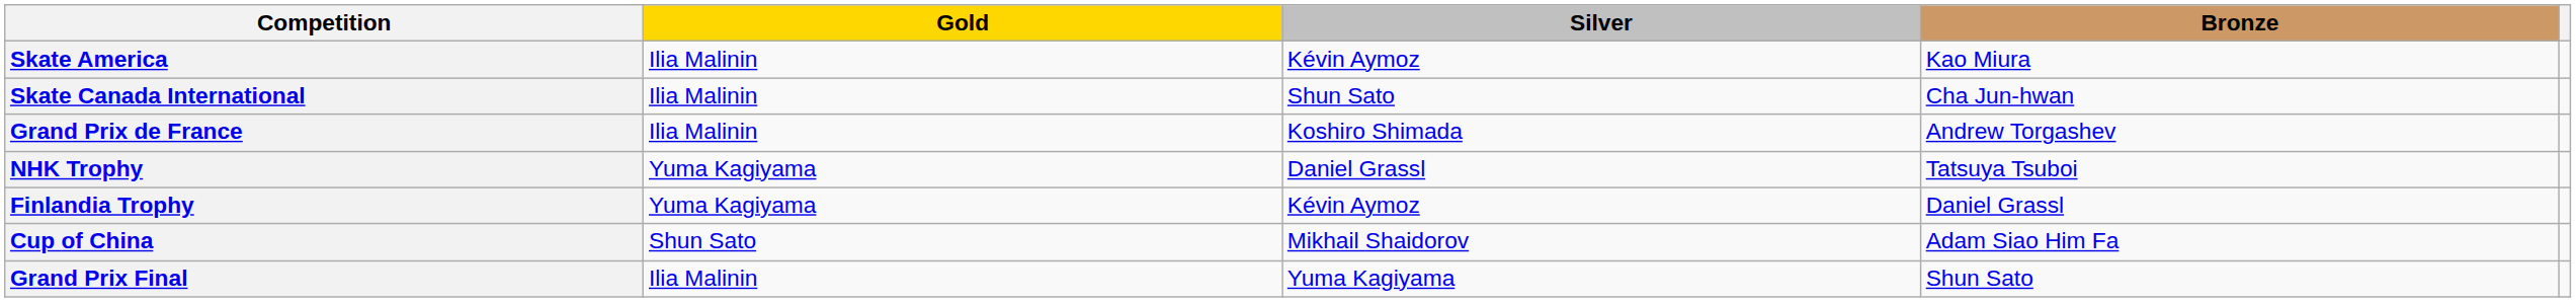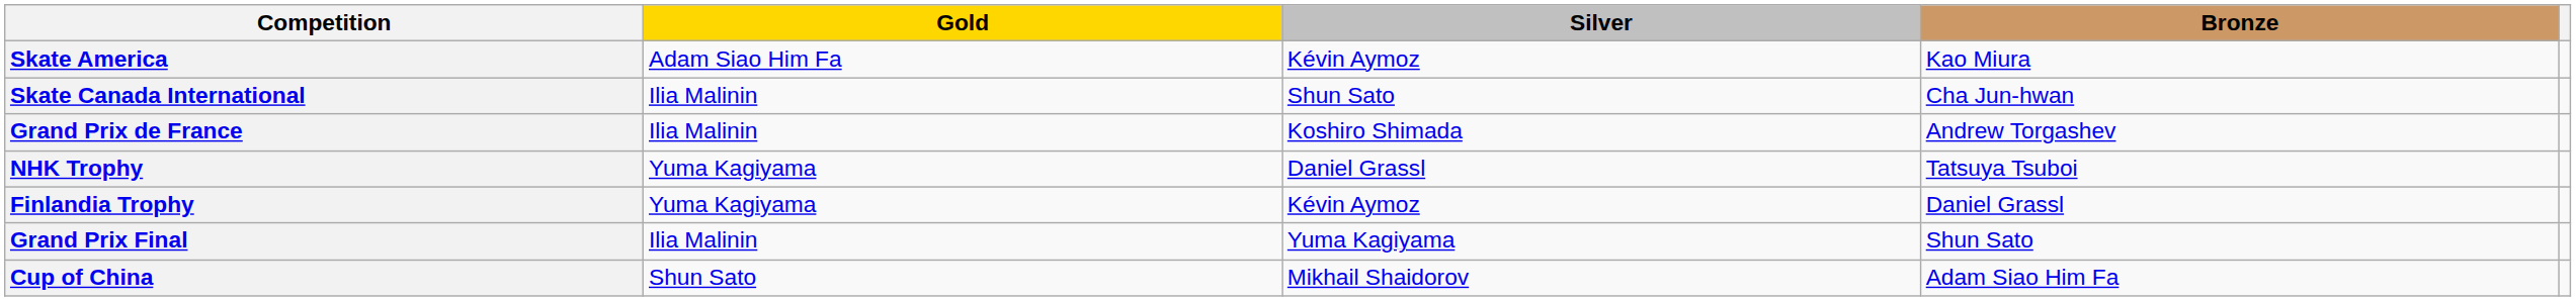 <table class="wikitable unsortable" style="text-align:left; width:90%">
 <tr>
 <th scope="col" style="text-align:center; width:25%">Competition</th>
 <td scope="col" style="text-align:center; width:25%; background:gold"><strong>Gold</strong></td>
 <td scope="col" style="text-align:center; width:25%; background:silver"><strong>Silver</strong></td>
 <td scope="col" style="text-align:center; width:25%; background:#c96"><strong>Bronze</strong></td>
 <th scope="col" style="text-align:center"></th>
 </tr>
 <tr>
 <th scope="row" style="text-align:left"> <a href='#'>Skate America</a></th>
-<td> <a href='#'>Ilia Malinin</a></td>
+<td> <a href='#'>Adam Siao Him Fa</a></td>
 <td> <a href='#'>Kévin Aymoz</a></td>
 <td> <a href='#'>Kao Miura</a></td>
 <td></td>
 </tr>
 <tr>
 <th scope="row" style="text-align:left"> <a href='#'>Skate Canada International</a></th>
 <td> <a href='#'>Ilia Malinin</a></td>
 <td> <a href='#'>Shun Sato</a></td>
 <td> <a href='#'>Cha Jun-hwan</a></td>
 <td></td>
 </tr>
 <tr>
 <th scope="row" style="text-align:left"> <a href='#'>Grand Prix de France</a></th>
 <td> <a href='#'>Ilia Malinin</a></td>
 <td> <a href='#'>Koshiro Shimada</a></td>
 <td> <a href='#'>Andrew Torgashev</a></td>
 <td></td>
 </tr>
 <tr>
 <th scope="row" style="text-align:left"> <a href='#'>NHK Trophy</a></th>
 <td> <a href='#'>Yuma Kagiyama</a></td>
 <td> <a href='#'>Daniel Grassl</a></td>
 <td> <a href='#'>Tatsuya Tsuboi</a></td>
 <td></td>
 </tr>
 <tr>
 <th scope="row" style="text-align:left"> <a href='#'>Finlandia Trophy</a></th>
 <td> <a href='#'>Yuma Kagiyama</a></td>
 <td> <a href='#'>Kévin Aymoz</a></td>
 <td> <a href='#'>Daniel Grassl</a></td>
 <td></td>
 </tr>
 <tr>
+<th scope="row" style="text-align:left"> <a href='#'>Grand Prix Final</a></th>
+<td> <a href='#'>Ilia Malinin</a></td>
+<td> <a href='#'>Yuma Kagiyama</a></td>
+<td> <a href='#'>Shun Sato</a></td>
+<td></td>
+</tr>
+<tr>
 <th scope="row" style="text-align:left"> <a href='#'>Cup of China</a></th>
 <td> <a href='#'>Shun Sato</a></td>
 <td> <a href='#'>Mikhail Shaidorov</a></td>
 <td> <a href='#'>Adam Siao Him Fa</a></td>
 <td></td>
 </tr>
-<tr>
-<th scope="row" style="text-align:left"> <a href='#'>Grand Prix Final</a></th>
-<td> <a href='#'>Ilia Malinin</a></td>
-<td> <a href='#'>Yuma Kagiyama</a></td>
-<td> <a href='#'>Shun Sato</a></td>
-<td></td>
-</tr>
 </table>
